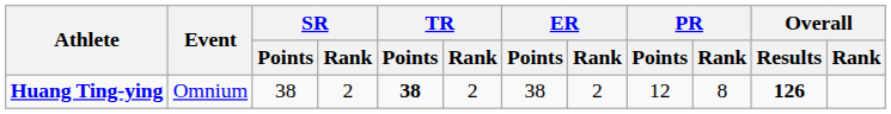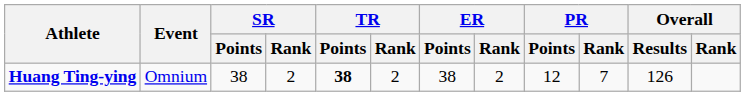 <table class=wikitable style=font-size:90%;text-align:center>
 <tr>
 <th rowspan="2">Athlete</th>
 <th rowspan="2">Event</th>
 <th colspan="2"><a href='#'>SR</a></th>
 <th colspan="2"><a href='#'>TR</a></th>
 <th colspan="2"><a href='#'>ER</a></th>
 <th colspan="2"><a href='#'>PR</a></th>
 <th colspan="2">Overall</th>
 </tr>
 <tr>
 <th>Points</th>
 <th>Rank</th>
 <th>Points</th>
 <th>Rank</th>
 <th>Points</th>
 <th>Rank</th>
 <th>Points</th>
 <th>Rank</th>
 <th>Results</th>
 <th>Rank</th>
 </tr>
 <tr>
 <td align="left"><strong><a href='#'>Huang Ting-ying</a></strong></td>
 <td align="left"><a href='#'>Omnium</a></td>
 <td>38</td>
 <td>2</td>
 <td><strong>38</strong></td>
 <td>2</td>
 <td>38</td>
 <td>2</td>
 <td>12</td>
-<td>8</td>
-<td><strong>126</strong></td>
+<td>7</td>
+<td>126</td>
 <td></td>
 </tr>
 </table>
